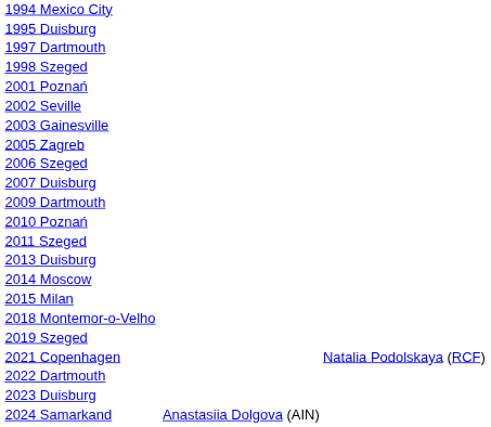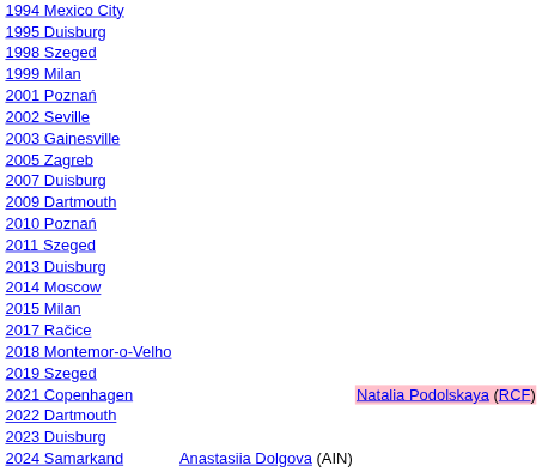 <table>
 <tr>
 <td><a href='#'>1994 Mexico City</a></td>
 <td></td>
 <td></td>
 <td></td>
 </tr>
 <tr>
 <td><a href='#'>1995 Duisburg</a></td>
 <td></td>
 <td></td>
 <td></td>
 </tr>
 <tr>
-<td><a href='#'>1997 Dartmouth</a></td>
+<td><a href='#'>1998 Szeged</a></td>
 <td></td>
 <td></td>
 <td></td>
 </tr>
 <tr>
-<td><a href='#'>1998 Szeged</a></td>
+<td><a href='#'>1999 Milan</a></td>
 <td></td>
 <td></td>
 <td></td>
 </tr>
 <tr>
 <td><a href='#'>2001 Poznań</a></td>
 <td></td>
 <td></td>
 <td></td>
 </tr>
 <tr>
 <td><a href='#'>2002 Seville</a></td>
 <td></td>
 <td></td>
 <td></td>
 </tr>
 <tr>
 <td><a href='#'>2003 Gainesville</a></td>
 <td></td>
 <td></td>
 <td></td>
 </tr>
 <tr>
 <td><a href='#'>2005 Zagreb</a></td>
-<td></td>
-<td></td>
-<td></td>
-</tr>
-<tr>
-<td><a href='#'>2006 Szeged</a></td>
 <td></td>
 <td></td>
 <td></td>
 </tr>
 <tr>
 <td><a href='#'>2007 Duisburg</a></td>
 <td></td>
 <td></td>
 <td></td>
 </tr>
 <tr>
 <td><a href='#'>2009 Dartmouth</a></td>
 <td></td>
 <td></td>
 <td></td>
 </tr>
 <tr>
 <td><a href='#'>2010 Poznań</a></td>
 <td></td>
 <td></td>
 <td></td>
 </tr>
 <tr>
 <td><a href='#'>2011 Szeged</a></td>
 <td></td>
 <td></td>
 <td></td>
 </tr>
 <tr>
 <td><a href='#'>2013 Duisburg</a></td>
 <td></td>
 <td></td>
 <td></td>
 </tr>
 <tr>
 <td><a href='#'>2014 Moscow</a></td>
 <td></td>
 <td></td>
 <td></td>
 </tr>
 <tr>
 <td><a href='#'>2015 Milan</a></td>
 <td></td>
 <td></td>
 <td></td>
 </tr>
 <tr>
+<td><a href='#'>2017 Račice</a></td>
+<td></td>
+<td></td>
+<td><br></td>
+</tr>
+<tr>
 <td><a href='#'>2018 Montemor-o-Velho</a></td>
 <td></td>
 <td></td>
 <td></td>
 </tr>
 <tr>
 <td><a href='#'>2019 Szeged</a></td>
 <td></td>
 <td></td>
 <td><br></td>
 </tr>
 <tr>
 <td><a href='#'>2021 Copenhagen</a></td>
 <td></td>
 <td></td>
-<td><a href='#'>Natalia Podolskaya</a> (<a href='#'>RCF</a>)</td>
+<td style="background: pink;"><a href='#'>Natalia Podolskaya</a> (<a href='#'>RCF</a>)</td>
 </tr>
 <tr>
 <td><a href='#'>2022 Dartmouth</a></td>
 <td></td>
 <td></td>
 <td></td>
 </tr>
 <tr>
 <td><a href='#'>2023 Duisburg</a></td>
 <td></td>
 <td></td>
 <td></td>
 </tr>
 <tr>
 <td><a href='#'>2024 Samarkand</a></td>
 <td></td>
 <td><a href='#'>Anastasiia Dolgova</a> (AIN)</td>
 <td></td>
 </tr>
 </table>
